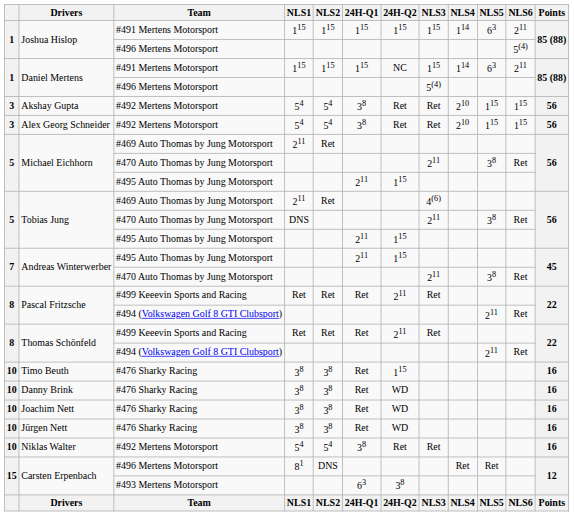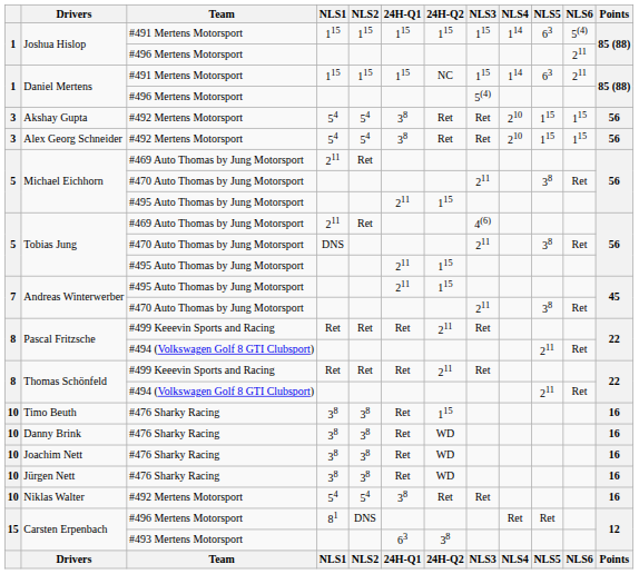 <table class="wikitable" style="font-size:85%; text-align:center;">
 <tr>
 <th></th>
 <th>Drivers</th>
 <th>Team</th>
 <th>NLS1</th>
 <th>NLS2</th>
 <th>24H-Q1</th>
 <th>24H-Q2</th>
 <th>NLS3</th>
 <th>NLS4</th>
 <th>NLS5</th>
 <th>NLS6</th>
 <th>Points</th>
 </tr>
 <tr>
 <th rowspan=2>1</th>
 <td rowspan=2 align="left"> Joshua Hislop</td>
 <td align="left"> #491 Mertens Motorsport</td>
 <td> 1<sup>15</sup></td>
 <td> 1<sup>15</sup></td>
 <td> 1<sup>15</sup></td>
 <td> 1<sup>15</sup></td>
 <td> 1<sup>15</sup></td>
 <td> 1<sup>14</sup></td>
 <td> 6<sup>3</sup></td>
-<td> 2<sup>11</sup></td>
+<td> 5<sup>(4)</sup></td>
 <th rowspan=2>85 (88)</th>
 </tr>
 <tr>
 <td align="left"> #496 Mertens Motorsport</td>
 <td></td>
 <td></td>
 <td></td>
 <td></td>
 <td></td>
 <td></td>
 <td></td>
-<td> 5<sup>(4)</sup></td>
+<td> 2<sup>11</sup></td>
 </tr>
 <tr>
 <th rowspan=2>1</th>
 <td rowspan=2 align="left"> Daniel Mertens</td>
 <td align="left"> #491 Mertens Motorsport</td>
 <td> 1<sup>15</sup></td>
 <td> 1<sup>15</sup></td>
 <td> 1<sup>15</sup></td>
 <td> NC</td>
 <td> 1<sup>15</sup></td>
 <td> 1<sup>14</sup></td>
 <td> 6<sup>3</sup></td>
 <td> 2<sup>11</sup></td>
 <th rowspan=2>85 (88)</th>
 </tr>
 <tr>
 <td align="left"> #496 Mertens Motorsport</td>
 <td></td>
 <td></td>
 <td></td>
 <td></td>
 <td> 5<sup>(4)</sup></td>
 <td></td>
 <td></td>
 <td></td>
 </tr>
 <tr>
 <th>3</th>
 <td align="left"> Akshay Gupta</td>
 <td align="left"> #492 Mertens Motorsport</td>
 <td> 5<sup>4</sup></td>
 <td> 5<sup>4</sup></td>
 <td> 3<sup>8</sup></td>
 <td> Ret</td>
 <td> Ret</td>
 <td> 2<sup>10</sup></td>
 <td> 1<sup>15</sup></td>
 <td> 1<sup>15</sup></td>
 <th>56</th>
 </tr>
 <tr>
 <th>3</th>
 <td align="left"> Alex Georg Schneider</td>
 <td align="left"> #492 Mertens Motorsport</td>
 <td> 5<sup>4</sup></td>
 <td> 5<sup>4</sup></td>
 <td> 3<sup>8</sup></td>
 <td> Ret</td>
 <td> Ret</td>
 <td> 2<sup>10</sup></td>
 <td> 1<sup>15</sup></td>
 <td> 1<sup>15</sup></td>
 <th>56</th>
 </tr>
 <tr>
 <th rowspan=3>5</th>
 <td rowspan=3 align="left"> Michael Eichhorn</td>
 <td align="left"> #469 Auto Thomas by Jung Motorsport</td>
 <td> 2<sup>11</sup></td>
 <td> Ret</td>
 <td></td>
 <td></td>
 <td></td>
 <td></td>
 <td></td>
 <td></td>
 <th rowspan=3>56</th>
 </tr>
 <tr>
 <td align="left"> #470 Auto Thomas by Jung Motorsport</td>
 <td></td>
 <td></td>
 <td></td>
 <td></td>
 <td> 2<sup>11</sup></td>
 <td></td>
 <td> 3<sup>8</sup></td>
 <td> Ret</td>
 </tr>
 <tr>
 <td align="left"> #495 Auto Thomas by Jung Motorsport</td>
 <td></td>
 <td></td>
 <td> 2<sup>11</sup></td>
 <td> 1<sup>15</sup></td>
 <td></td>
 <td></td>
 <td></td>
 <td></td>
 </tr>
 <tr>
 <th rowspan=3>5</th>
 <td rowspan=3 align="left"> Tobias Jung</td>
 <td align="left"> #469 Auto Thomas by Jung Motorsport</td>
 <td> 2<sup>11</sup></td>
 <td> Ret</td>
 <td></td>
 <td></td>
 <td> 4<sup>(6)</sup></td>
 <td></td>
 <td></td>
 <td></td>
 <th rowspan=3>56</th>
 </tr>
 <tr>
 <td align="left"> #470 Auto Thomas by Jung Motorsport</td>
 <td> DNS</td>
 <td></td>
 <td></td>
 <td></td>
 <td> 2<sup>11</sup></td>
 <td></td>
 <td> 3<sup>8</sup></td>
 <td> Ret</td>
 </tr>
 <tr>
 <td align="left"> #495 Auto Thomas by Jung Motorsport</td>
 <td></td>
 <td></td>
 <td> 2<sup>11</sup></td>
 <td> 1<sup>15</sup></td>
 <td></td>
 <td></td>
 <td></td>
 <td></td>
 </tr>
 <tr>
 <th rowspan=2>7</th>
 <td rowspan=2 align="left"> Andreas Winterwerber</td>
 <td align="left"> #495 Auto Thomas by Jung Motorsport</td>
 <td></td>
 <td></td>
 <td> 2<sup>11</sup></td>
 <td> 1<sup>15</sup></td>
 <td></td>
 <td></td>
 <td></td>
 <td></td>
 <th rowspan=2>45</th>
 </tr>
 <tr>
 <td align="left"> #470 Auto Thomas by Jung Motorsport</td>
 <td></td>
 <td></td>
 <td></td>
 <td></td>
 <td> 2<sup>11</sup></td>
 <td></td>
 <td> 3<sup>8</sup></td>
 <td> Ret</td>
 </tr>
 <tr>
 <th rowspan=2>8</th>
 <td rowspan=2 align="left"> Pascal Fritzsche</td>
 <td align="left"> #499 Keeevin Sports and Racing</td>
 <td> Ret</td>
 <td> Ret</td>
 <td> Ret</td>
 <td> 2<sup>11</sup></td>
 <td> Ret</td>
 <td></td>
 <td></td>
 <td></td>
 <th rowspan=2>22</th>
 </tr>
 <tr>
 <td align="left"> #494 (<a href='#'>Volkswagen Golf 8 GTI Clubsport</a>)</td>
 <td></td>
 <td></td>
 <td></td>
 <td></td>
 <td></td>
 <td></td>
 <td> 2<sup>11</sup></td>
 <td> Ret</td>
 </tr>
 <tr>
 <th rowspan=2>8</th>
 <td rowspan=2 align="left"> Thomas Schönfeld</td>
 <td align="left"> #499 Keeevin Sports and Racing</td>
 <td> Ret</td>
 <td> Ret</td>
 <td> Ret</td>
 <td> 2<sup>11</sup></td>
 <td> Ret</td>
 <td></td>
 <td></td>
 <td></td>
 <th rowspan=2>22</th>
 </tr>
 <tr>
 <td align="left"> #494 (<a href='#'>Volkswagen Golf 8 GTI Clubsport</a>)</td>
 <td></td>
 <td></td>
 <td></td>
 <td></td>
 <td></td>
 <td></td>
 <td> 2<sup>11</sup></td>
 <td> Ret</td>
 </tr>
 <tr>
 <th>10</th>
 <td align="left"> Timo Beuth</td>
 <td align="left"> #476 Sharky Racing</td>
 <td> 3<sup>8</sup></td>
 <td> 3<sup>8</sup></td>
 <td> Ret</td>
 <td> 1<sup>15</sup></td>
 <td></td>
 <td></td>
 <td></td>
 <td></td>
 <th>16</th>
 </tr>
 <tr>
 <th>10</th>
 <td align="left"> Danny Brink</td>
 <td align="left"> #476 Sharky Racing</td>
 <td> 3<sup>8</sup></td>
 <td> 3<sup>8</sup></td>
 <td> Ret</td>
 <td> WD</td>
 <td></td>
 <td></td>
 <td></td>
 <td></td>
 <th>16</th>
 </tr>
 <tr>
 <th>10</th>
 <td align="left"> Joachim Nett</td>
 <td align="left"> #476 Sharky Racing</td>
 <td> 3<sup>8</sup></td>
 <td> 3<sup>8</sup></td>
 <td> Ret</td>
 <td> WD</td>
 <td></td>
 <td></td>
 <td></td>
 <td></td>
 <th>16</th>
 </tr>
 <tr>
 <th>10</th>
 <td align="left"> Jürgen Nett</td>
 <td align="left"> #476 Sharky Racing</td>
 <td> 3<sup>8</sup></td>
 <td> 3<sup>8</sup></td>
 <td> Ret</td>
 <td> WD</td>
 <td></td>
 <td></td>
 <td></td>
 <td></td>
 <th>16</th>
 </tr>
 <tr>
 <th>10</th>
 <td align="left"> Niklas Walter</td>
 <td align="left"> #492 Mertens Motorsport</td>
 <td> 5<sup>4</sup></td>
 <td> 5<sup>4</sup></td>
 <td> 3<sup>8</sup></td>
 <td> Ret</td>
 <td> Ret</td>
 <td></td>
 <td></td>
 <td></td>
 <th>16</th>
 </tr>
 <tr>
 <th rowspan=2>15</th>
 <td rowspan=2 align="left"> Carsten Erpenbach</td>
 <td align="left"> #496 Mertens Motorsport</td>
 <td> 8<sup>1</sup></td>
 <td> DNS</td>
 <td></td>
 <td></td>
 <td></td>
 <td> Ret</td>
 <td> Ret</td>
 <td></td>
 <th rowspan=2>12</th>
 </tr>
 <tr>
 <td align="left"> #493 Mertens Motorsport</td>
 <td></td>
 <td></td>
 <td> 6<sup>3</sup></td>
 <td> 3<sup>8</sup></td>
 <td></td>
 <td></td>
 <td></td>
 <td></td>
 </tr>
 <tr>
 <th></th>
 <th>Drivers</th>
 <th>Team</th>
 <th>NLS1</th>
 <th>NLS2</th>
 <th>24H-Q1</th>
 <th>24H-Q2</th>
 <th>NLS3</th>
 <th>NLS4</th>
 <th>NLS5</th>
 <th>NLS6</th>
 <th>Points</th>
 </tr>
 </table>
